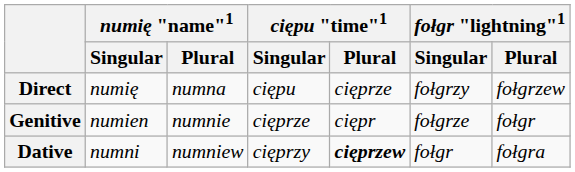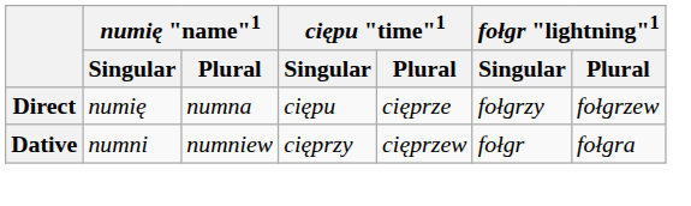 <table class="wikitable">
 <tr>
 <th rowspan="2"></th>
 <th colspan="2"><em>numię</em> "name"<sup>1</sup></th>
 <th colspan="2"><em>ciępu</em> "time"<sup>1</sup></th>
 <th colspan="2"><em>fołgr</em> "lightning"<sup>1</sup></th>
 </tr>
 <tr>
 <th>Singular</th>
 <th>Plural</th>
 <th>Singular</th>
 <th>Plural</th>
 <th>Singular</th>
 <th>Plural</th>
 </tr>
 <tr>
 <th>Direct</th>
 <td><em>numię</em></td>
 <td><em>numna</em></td>
 <td><em>ciępu</em></td>
 <td><em>cięprze</em></td>
 <td><em>fołgrzy</em></td>
 <td><em>fołgrzew</em></td>
 </tr>
 <tr>
-<th>Genitive</th>
-<td><em>numien</em></td>
-<td><em>numnie</em></td>
-<td><em>cięprze</em></td>
-<td><em>ciępr</em></td>
-<td><em>fołgrze</em></td>
-<td><em>fołgr</em></td>
-</tr>
-<tr>
 <th>Dative</th>
 <td><em>numni</em></td>
 <td><em>numniew</em></td>
 <td><em>cięprzy</em></td>
-<td><strong><em>cięprzew</em></strong></td>
+<td><em>cięprzew</em></td>
 <td><em>fołgr</em></td>
 <td><em>fołgra</em></td>
 </tr>
 </table>
